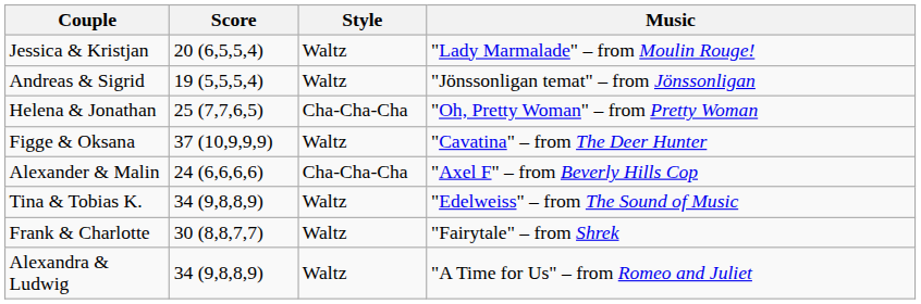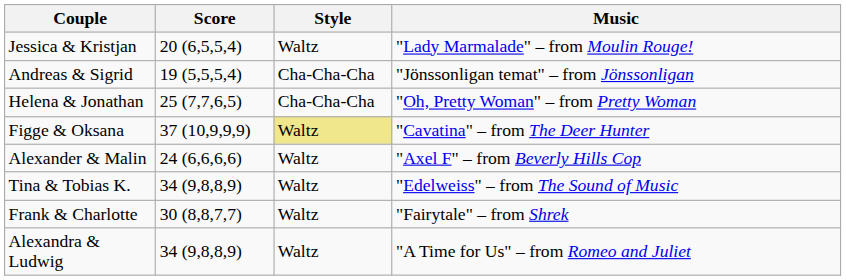 <table class="wikitable">
 <tr>
 <th width="130">Couple</th>
 <th width="100">Score</th>
 <th width="100">Style</th>
 <th width="400">Music</th>
 </tr>
 <tr>
 <td>Jessica & Kristjan</td>
 <td>20 (6,5,5,4)</td>
 <td>Waltz</td>
 <td>"<a href='#'>Lady Marmalade</a>" – from <em><a href='#'>Moulin Rouge!</a></em></td>
 </tr>
 <tr>
 <td>Andreas & Sigrid</td>
 <td>19 (5,5,5,4)</td>
-<td>Waltz</td>
+<td>Cha-Cha-Cha</td>
 <td>"Jönssonligan temat" – from <em><a href='#'>Jönssonligan</a></em></td>
 </tr>
 <tr>
 <td>Helena & Jonathan</td>
 <td>25 (7,7,6,5)</td>
 <td>Cha-Cha-Cha</td>
 <td>"<a href='#'>Oh, Pretty Woman</a>" – from <em><a href='#'>Pretty Woman</a></em></td>
 </tr>
 <tr>
 <td>Figge & Oksana</td>
 <td>37 (10,9,9,9)</td>
-<td>Waltz</td>
+<td style="background: khaki;">Waltz</td>
 <td>"<a href='#'>Cavatina</a>" – from <em><a href='#'>The Deer Hunter</a></em></td>
 </tr>
 <tr>
 <td>Alexander & Malin</td>
 <td>24 (6,6,6,6)</td>
-<td>Cha-Cha-Cha</td>
+<td>Waltz</td>
 <td>"<a href='#'>Axel F</a>" – from <em><a href='#'>Beverly Hills Cop</a></em></td>
 </tr>
 <tr>
 <td>Tina & Tobias K.</td>
 <td>34 (9,8,8,9)</td>
 <td>Waltz</td>
 <td>"<a href='#'>Edelweiss</a>" – from <em><a href='#'>The Sound of Music</a></em></td>
 </tr>
 <tr>
 <td>Frank & Charlotte</td>
 <td>30 (8,8,7,7)</td>
 <td>Waltz</td>
 <td>"Fairytale" – from <em><a href='#'>Shrek</a></em></td>
 </tr>
 <tr>
 <td>Alexandra & Ludwig</td>
 <td>34 (9,8,8,9)</td>
 <td>Waltz</td>
 <td>"A Time for Us" – from <em><a href='#'>Romeo and Juliet</a></em></td>
 </tr>
 </table>
